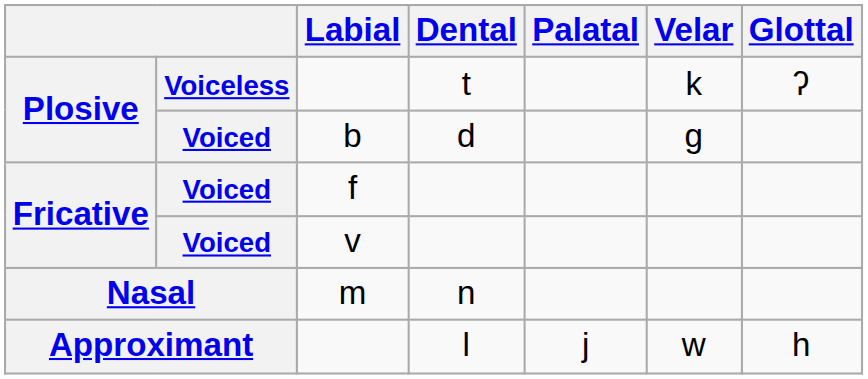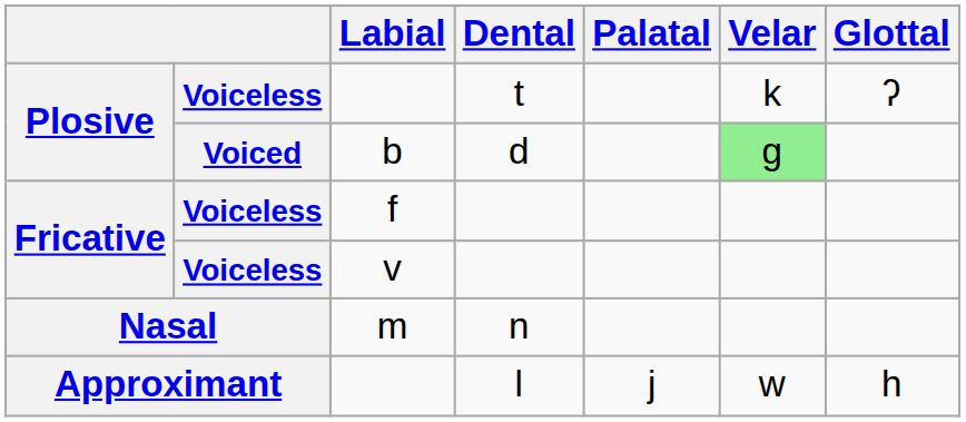 <table class="wikitable" style="text-align: center;">
 <tr>
 <th colspan="2"></th>
 <th><a href='#'>Labial</a></th>
 <th><a href='#'>Dental</a></th>
 <th><a href='#'>Palatal</a></th>
 <th><a href='#'>Velar</a></th>
 <th><a href='#'>Glottal</a></th>
 </tr>
 <tr>
 <th rowspan="2"><a href='#'>Plosive</a></th>
 <th><small><a href='#'>Voiceless</a></small></th>
 <td></td>
 <td>t</td>
 <td></td>
 <td>k</td>
 <td>ʔ</td>
 </tr>
 <tr>
 <th><small><a href='#'>Voiced</a></small></th>
 <td>b</td>
 <td>d</td>
 <td></td>
-<td>g</td>
+<td style="background: lightgreen;">g</td>
 <td></td>
 </tr>
 <tr>
 <th rowspan="2"><a href='#'>Fricative</a></th>
-<th><small><a href='#'>Voiced</a></small></th>
+<th><small><a href='#'>Voiceless</a></small></th>
 <td>f</td>
 <td></td>
 <td></td>
 <td></td>
 <td></td>
 </tr>
 <tr>
-<th><small><a href='#'>Voiced</a></small></th>
+<th><small><a href='#'>Voiceless</a></small></th>
 <td>v</td>
 <td></td>
 <td></td>
 <td></td>
 <td></td>
 </tr>
 <tr>
 <th colspan="2"><a href='#'>Nasal</a></th>
 <td>m</td>
 <td>n</td>
 <td></td>
 <td></td>
 <td></td>
 </tr>
 <tr>
 <th colspan="2"><a href='#'>Approximant</a></th>
 <td></td>
 <td>l</td>
 <td>j</td>
 <td>w</td>
 <td>h</td>
 </tr>
 </table>
